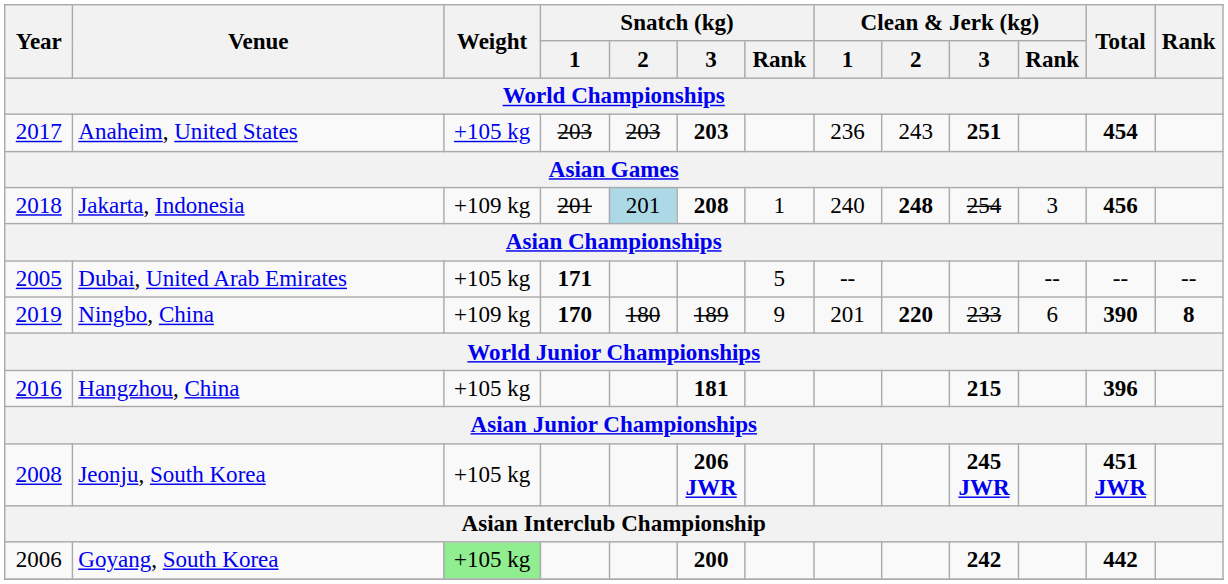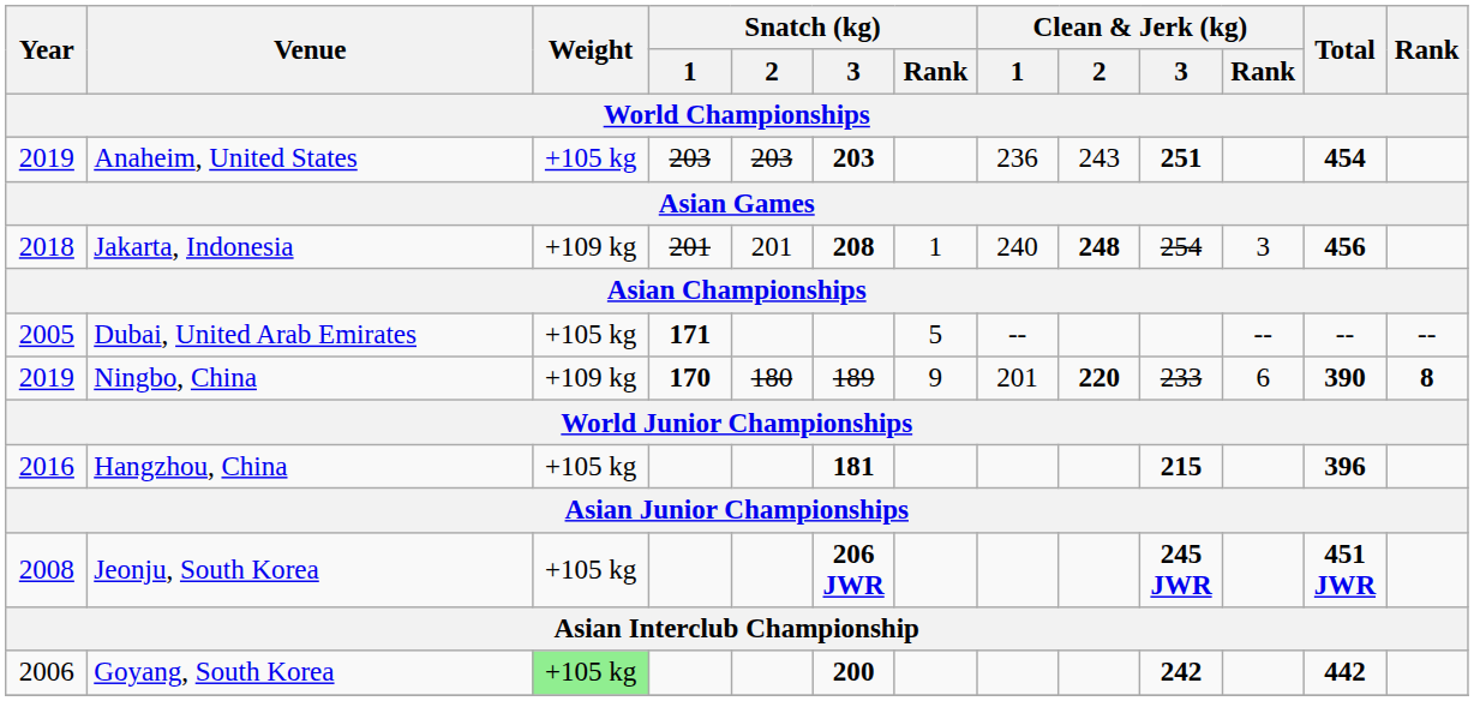 <table class = "wikitable" style="text-align:center;">
 <tr>
 <th rowspan=2 width=40>Year</th>
 <th rowspan=2 width=250>Venue</th>
 <th rowspan=2 width=60>Weight</th>
 <th colspan=4>Snatch (kg)</th>
 <th colspan=4>Clean & Jerk (kg)</th>
 <th rowspan=2 width=40>Total</th>
 <th rowspan=2 width=40>Rank</th>
 </tr>
 <tr>
 <th width=40>1</th>
 <th width=40>2</th>
 <th width=40>3</th>
 <th width=40>Rank</th>
 <th width=40>1</th>
 <th width=40>2</th>
 <th width=40>3</th>
 <th width=40>Rank</th>
 </tr>
 <tr>
 <th colspan=13><a href='#'>World Championships</a></th>
 </tr>
 <tr>
-<td><a href='#'>2017</a></td>
+<td><a href='#'>2019</a></td>
 <td align=left> <a href='#'>Anaheim</a>, <a href='#'>United States</a></td>
 <td><a href='#'>+105 kg</a></td>
 <td><s>203</s></td>
 <td><s>203</s></td>
 <td><strong>203</strong></td>
 <td></td>
 <td>236</td>
 <td>243</td>
 <td><strong>251</strong></td>
 <td></td>
 <td><strong>454</strong></td>
 <td></td>
 </tr>
 <tr>
 <th colspan=13><a href='#'>Asian Games</a></th>
 </tr>
 <tr>
 <td><a href='#'>2018</a></td>
 <td align=left> <a href='#'>Jakarta</a>, <a href='#'>Indonesia</a></td>
 <td>+109 kg</td>
 <td><s>201</s></td>
-<td style="background: lightblue;">201</td>
+<td>201</td>
 <td><strong>208</strong></td>
 <td>1</td>
 <td>240</td>
 <td><strong>248</strong></td>
 <td><s>254</s></td>
 <td>3</td>
 <td><strong>456</strong></td>
 <td></td>
 </tr>
 <tr>
 <th colspan=13><a href='#'>Asian Championships</a></th>
 </tr>
 <tr>
 <td><a href='#'>2005</a></td>
 <td align=left> <a href='#'>Dubai</a>, <a href='#'>United Arab Emirates</a></td>
 <td>+105 kg</td>
 <td><strong>171</strong></td>
 <td></td>
 <td></td>
 <td>5</td>
 <td>--</td>
 <td></td>
 <td></td>
 <td>--</td>
 <td>--</td>
 <td>--</td>
 </tr>
 <tr>
 <td><a href='#'>2019</a></td>
 <td align=left> <a href='#'>Ningbo</a>, <a href='#'>China</a></td>
 <td>+109 kg</td>
 <td><strong>170</strong></td>
 <td><s>180</s></td>
 <td><s>189</s></td>
 <td>9</td>
 <td>201</td>
 <td><strong>220</strong></td>
 <td><s>233</s></td>
 <td>6</td>
 <td><strong>390</strong></td>
 <td><strong>8</strong></td>
 </tr>
 <tr>
 <th colspan=13><a href='#'>World Junior Championships</a></th>
 </tr>
 <tr>
 <td><a href='#'>2016</a></td>
 <td align=left> <a href='#'>Hangzhou</a>, <a href='#'>China</a></td>
 <td>+105 kg</td>
 <td></td>
 <td></td>
 <td><strong>181</strong></td>
 <td></td>
 <td></td>
 <td></td>
 <td><strong>215</strong></td>
 <td></td>
 <td><strong>396</strong></td>
 <td></td>
 </tr>
 <tr>
 <th colspan=13><a href='#'>Asian Junior Championships</a></th>
 </tr>
 <tr>
 <td><a href='#'>2008</a></td>
 <td align=left> <a href='#'>Jeonju</a>, <a href='#'>South Korea</a></td>
 <td>+105 kg</td>
 <td></td>
 <td></td>
 <td><strong>206 <a href='#'>JWR</a></strong></td>
 <td></td>
 <td></td>
 <td></td>
 <td><strong>245 <a href='#'>JWR</a></strong></td>
 <td></td>
 <td><strong>451 <a href='#'>JWR</a></strong></td>
 <td></td>
 </tr>
 <tr>
 <th colspan=13>Asian Interclub Championship</th>
 </tr>
 <tr>
 <td>2006</td>
 <td align=left> <a href='#'>Goyang</a>, <a href='#'>South Korea</a></td>
 <td style="background: lightgreen;">+105 kg</td>
 <td></td>
 <td></td>
 <td><strong>200</strong></td>
 <td></td>
 <td></td>
 <td></td>
 <td><strong>242</strong></td>
 <td></td>
 <td><strong>442</strong></td>
 <td></td>
 </tr>
 <tr>
 </tr>
 </table>
